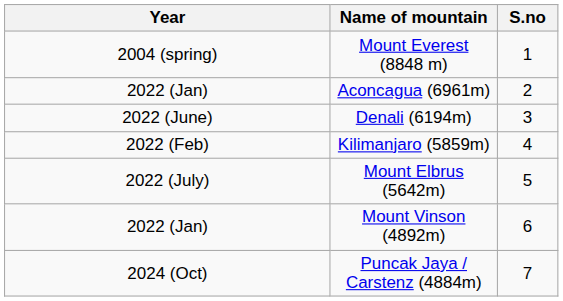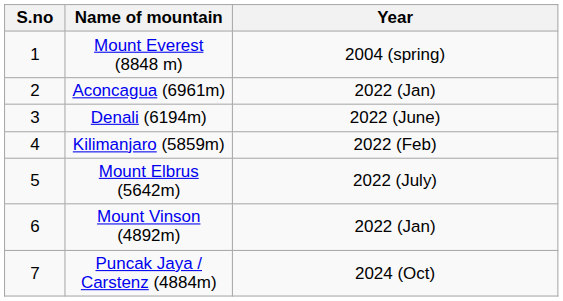 <table class="wikitable" style="text-align: center">
 <tr>
+<th width="50"><strong>S.no</strong></th>
+<th width="150"><strong>Name of mountain</strong></th>
 <th width="300"><strong>Year</strong></th>
-<th width="150"><strong>Name of mountain</strong></th>
-<th width="50"><strong>S.no</strong></th>
 </tr>
 <tr>
+<td>1</td>
+<td><a href='#'>Mount Everest</a> (8848 m)</td>
 <td>2004 (spring)</td>
-<td><a href='#'>Mount Everest</a> (8848 m)</td>
-<td>1</td>
 </tr>
 <tr>
+<td>2</td>
+<td><a href='#'>Aconcagua</a>    (6961m)</td>
 <td>2022 (Jan)</td>
-<td><a href='#'>Aconcagua</a>    (6961m)</td>
-<td>2</td>
 </tr>
 <tr>
+<td>3</td>
+<td><a href='#'>Denali</a> (6194m)</td>
 <td>2022 (June)</td>
-<td><a href='#'>Denali</a> (6194m)</td>
-<td>3</td>
 </tr>
 <tr>
+<td>4</td>
+<td><a href='#'>Kilimanjaro</a> (5859m)</td>
 <td>2022 (Feb)</td>
-<td><a href='#'>Kilimanjaro</a> (5859m)</td>
-<td>4</td>
 </tr>
 <tr>
+<td>5</td>
+<td><a href='#'>Mount Elbrus</a> (5642m)</td>
 <td>2022 (July)</td>
-<td><a href='#'>Mount Elbrus</a> (5642m)</td>
-<td>5</td>
 </tr>
 <tr>
+<td>6</td>
+<td><a href='#'>Mount Vinson</a> (4892m)</td>
 <td>2022 (Jan)</td>
-<td><a href='#'>Mount Vinson</a> (4892m)</td>
-<td>6</td>
 </tr>
 <tr>
+<td>7</td>
+<td><a href='#'>Puncak Jaya / Carstenz</a> (4884m)</td>
 <td>2024 (Oct)</td>
-<td><a href='#'>Puncak Jaya / Carstenz</a> (4884m)</td>
-<td>7</td>
 </tr>
 </table>
